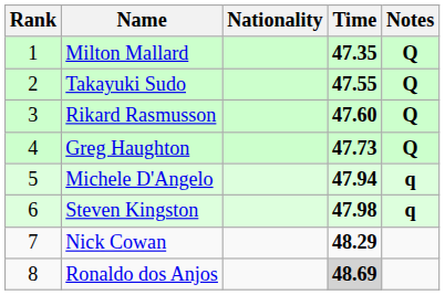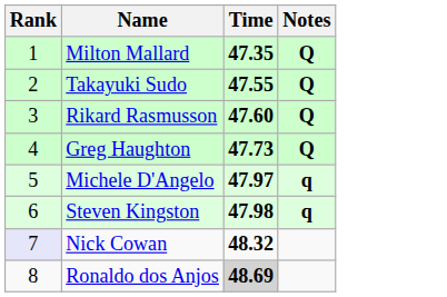 <table class="wikitable sortable" style="text-align:center">
 <tr>
 <th>Rank</th>
 <th>Name</th>
-<th>Nationality</th>
 <th>Time</th>
 <th>Notes</th>
 </tr>
 <tr bgcolor=ccffcc>
 <td>1</td>
 <td align=left><a href='#'>Milton Mallard</a></td>
-<td align=left></td>
 <td><strong>47.35</strong></td>
 <td><strong>Q</strong></td>
 </tr>
 <tr bgcolor=ccffcc>
 <td>2</td>
 <td align=left><a href='#'>Takayuki Sudo</a></td>
-<td align=left></td>
 <td><strong>47.55</strong></td>
 <td><strong>Q</strong></td>
 </tr>
 <tr bgcolor=ccffcc>
 <td>3</td>
 <td align=left><a href='#'>Rikard Rasmusson</a></td>
-<td align=left></td>
 <td><strong>47.60</strong></td>
 <td><strong>Q</strong></td>
 </tr>
 <tr bgcolor=ccffcc>
 <td>4</td>
 <td align=left><a href='#'>Greg Haughton</a></td>
-<td align=left></td>
 <td><strong>47.73</strong></td>
 <td><strong>Q</strong></td>
 </tr>
 <tr bgcolor=ddffdd>
 <td>5</td>
 <td align=left><a href='#'>Michele D'Angelo</a></td>
-<td align=left></td>
-<td><strong>47.94</strong></td>
+<td><strong>47.97</strong></td>
 <td><strong>q</strong></td>
 </tr>
 <tr bgcolor=ddffdd>
 <td>6</td>
 <td align=left><a href='#'>Steven Kingston</a></td>
-<td align=left></td>
 <td><strong>47.98</strong></td>
 <td><strong>q</strong></td>
 </tr>
 <tr>
-<td>7</td>
+<td style="background: lavender;">7</td>
 <td align=left><a href='#'>Nick Cowan</a></td>
-<td align=left></td>
-<td><strong>48.29</strong></td>
+<td><strong>48.32</strong></td>
 <td></td>
 </tr>
 <tr>
 <td>8</td>
 <td align=left><a href='#'>Ronaldo dos Anjos</a></td>
-<td align=left></td>
 <td style="background: lightgrey;"><strong>48.69</strong></td>
 <td></td>
 </tr>
 </table>
